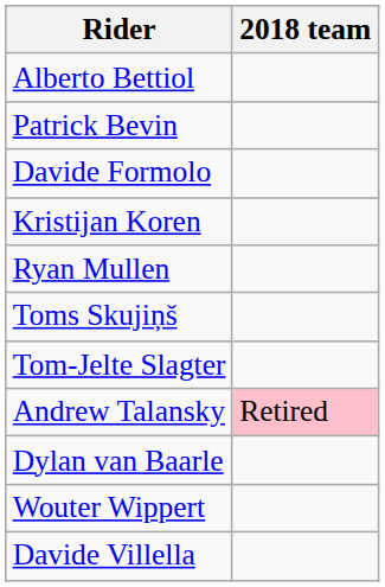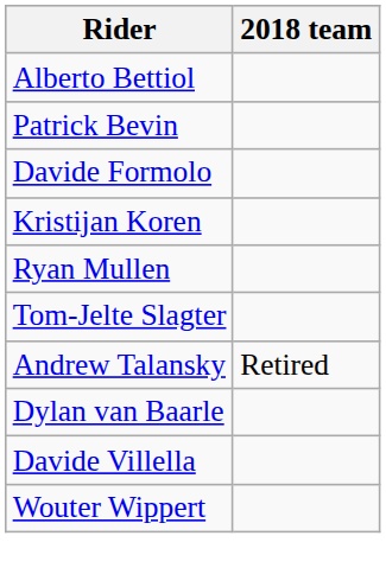 <table class="wikitable">
 <tr>
 <th>Rider</th>
 <th>2018 team</th>
 </tr>
 <tr>
 <td><a href='#'>Alberto Bettiol</a></td>
 <td></td>
 </tr>
 <tr>
 <td><a href='#'>Patrick Bevin</a></td>
 <td></td>
 </tr>
 <tr>
 <td><a href='#'>Davide Formolo</a></td>
 <td></td>
 </tr>
 <tr>
 <td><a href='#'>Kristijan Koren</a></td>
 <td></td>
 </tr>
 <tr>
 <td><a href='#'>Ryan Mullen</a></td>
 <td></td>
 </tr>
 <tr>
-<td><a href='#'>Toms Skujiņš</a></td>
-<td></td>
-</tr>
-<tr>
 <td><a href='#'>Tom-Jelte Slagter</a></td>
 <td></td>
 </tr>
 <tr>
 <td><a href='#'>Andrew Talansky</a></td>
-<td style="background: pink;">Retired</td>
+<td>Retired</td>
 </tr>
 <tr>
 <td><a href='#'>Dylan van Baarle</a></td>
 <td></td>
 </tr>
 <tr>
+<td><a href='#'>Davide Villella</a></td>
+<td></td>
+</tr>
+<tr>
 <td><a href='#'>Wouter Wippert</a></td>
 <td></td>
 </tr>
-<tr>
-<td><a href='#'>Davide Villella</a></td>
-<td></td>
-</tr>
 </table>
